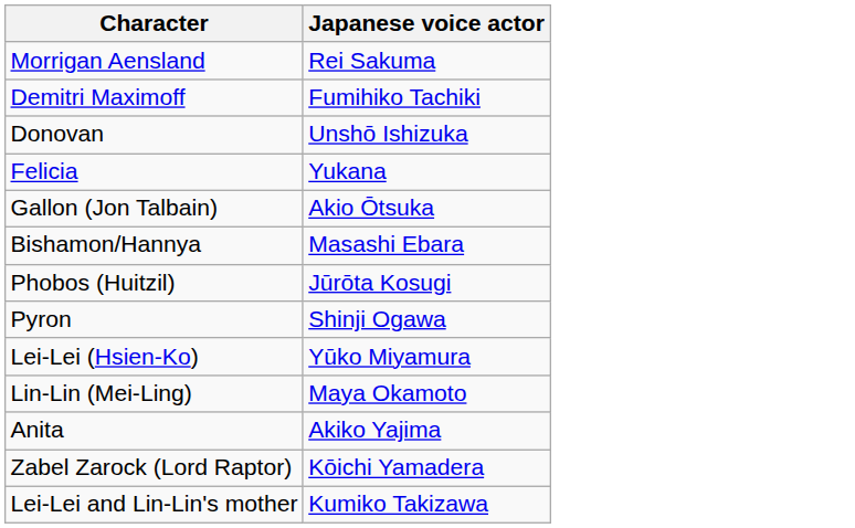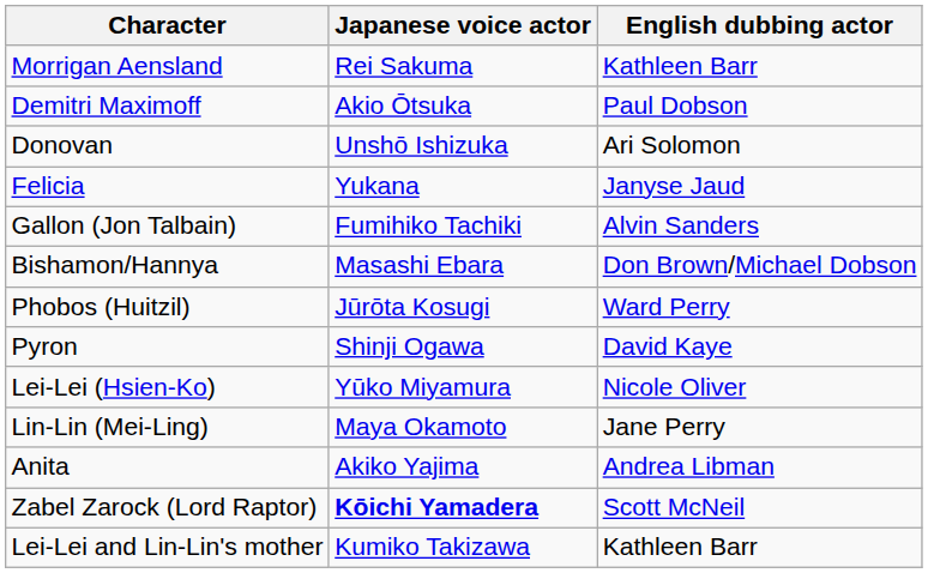 <table class="wikitable">
 <tr>
 <th>Character</th>
 <th>Japanese voice actor</th>
+<th>English dubbing actor</th>
 </tr>
 <tr>
 <td><a href='#'>Morrigan Aensland</a></td>
 <td><a href='#'>Rei Sakuma</a></td>
+<td><a href='#'>Kathleen Barr</a></td>
 </tr>
 <tr>
 <td><a href='#'>Demitri Maximoff</a></td>
-<td><a href='#'>Fumihiko Tachiki</a></td>
+<td><a href='#'>Akio Ōtsuka</a></td>
+<td><a href='#'>Paul Dobson</a></td>
 </tr>
 <tr>
 <td>Donovan</td>
 <td><a href='#'>Unshō Ishizuka</a></td>
+<td>Ari Solomon</td>
 </tr>
 <tr>
 <td><a href='#'>Felicia</a></td>
 <td><a href='#'>Yukana</a></td>
+<td><a href='#'>Janyse Jaud</a></td>
 </tr>
 <tr>
 <td>Gallon (Jon Talbain)</td>
-<td><a href='#'>Akio Ōtsuka</a></td>
+<td><a href='#'>Fumihiko Tachiki</a></td>
+<td><a href='#'>Alvin Sanders</a></td>
 </tr>
 <tr>
 <td>Bishamon/Hannya</td>
 <td><a href='#'>Masashi Ebara</a></td>
+<td><a href='#'>Don Brown</a>/<a href='#'>Michael Dobson</a></td>
 </tr>
 <tr>
 <td>Phobos (Huitzil)</td>
 <td><a href='#'>Jūrōta Kosugi</a></td>
+<td><a href='#'>Ward Perry</a></td>
 </tr>
 <tr>
 <td>Pyron</td>
 <td><a href='#'>Shinji Ogawa</a></td>
+<td><a href='#'>David Kaye</a></td>
 </tr>
 <tr>
 <td>Lei-Lei (<a href='#'>Hsien-Ko</a>)</td>
 <td><a href='#'>Yūko Miyamura</a></td>
+<td><a href='#'>Nicole Oliver</a></td>
 </tr>
 <tr>
 <td>Lin-Lin (Mei-Ling)</td>
 <td><a href='#'>Maya Okamoto</a></td>
+<td>Jane Perry</td>
 </tr>
 <tr>
 <td>Anita</td>
 <td><a href='#'>Akiko Yajima</a></td>
+<td><a href='#'>Andrea Libman</a></td>
 </tr>
 <tr>
 <td>Zabel Zarock (Lord Raptor)</td>
-<td><a href='#'>Kōichi Yamadera</a></td>
+<td><strong><a href='#'>Kōichi Yamadera</a></strong></td>
+<td><a href='#'>Scott McNeil</a></td>
 </tr>
 <tr>
 <td>Lei-Lei and Lin-Lin's mother</td>
 <td><a href='#'>Kumiko Takizawa</a></td>
+<td>Kathleen Barr</td>
 </tr>
 </table>
